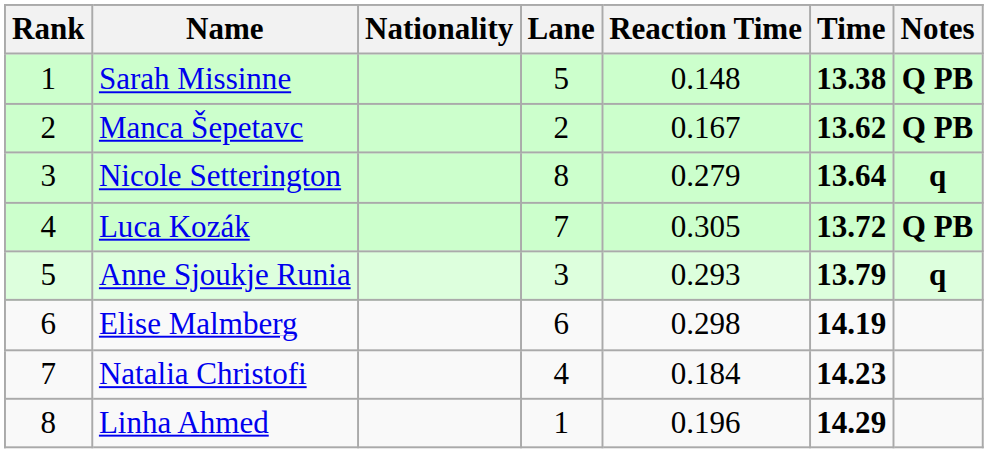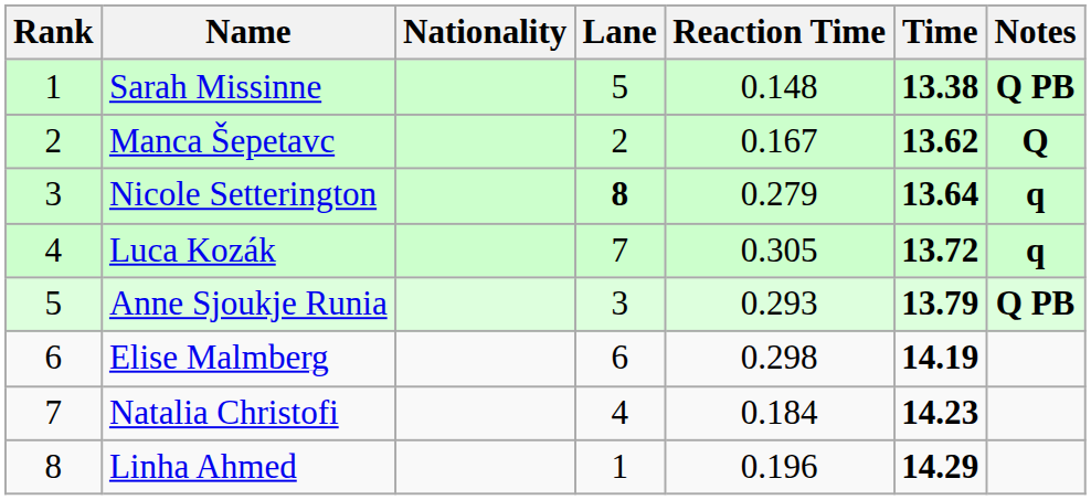 <table class="wikitable sortable" style="text-align:center">
 <tr>
 <th>Rank</th>
 <th>Name</th>
 <th>Nationality</th>
 <th>Lane</th>
 <th>Reaction Time</th>
 <th>Time</th>
 <th>Notes</th>
 </tr>
 <tr bgcolor=ccffcc>
 <td>1</td>
 <td align=left><a href='#'>Sarah Missinne</a></td>
 <td align=left></td>
 <td>5</td>
 <td>0.148</td>
 <td><strong>13.38</strong></td>
 <td><strong>Q PB</strong></td>
 </tr>
 <tr bgcolor=ccffcc>
 <td>2</td>
 <td align=left><a href='#'>Manca Šepetavc</a></td>
 <td align=left></td>
 <td>2</td>
 <td>0.167</td>
 <td><strong>13.62</strong></td>
-<td><strong>Q PB</strong></td>
+<td><strong>Q</strong></td>
 </tr>
 <tr bgcolor=ccffcc>
 <td>3</td>
 <td align=left><a href='#'>Nicole Setterington</a></td>
 <td align=left></td>
-<td>8</td>
+<td><strong>8</strong></td>
 <td>0.279</td>
 <td><strong>13.64</strong></td>
 <td><strong>q</strong></td>
 </tr>
 <tr bgcolor=ccffcc>
 <td>4</td>
 <td align=left><a href='#'>Luca Kozák</a></td>
 <td align=left></td>
 <td>7</td>
 <td>0.305</td>
 <td><strong>13.72</strong></td>
-<td><strong>Q PB</strong></td>
+<td><strong>q</strong></td>
 </tr>
 <tr bgcolor=ddffdd>
 <td>5</td>
 <td align=left><a href='#'>Anne Sjoukje Runia</a></td>
 <td align=left></td>
 <td>3</td>
 <td>0.293</td>
 <td><strong>13.79</strong></td>
-<td><strong>q</strong></td>
+<td><strong>Q PB</strong></td>
 </tr>
 <tr>
 <td>6</td>
 <td align=left><a href='#'>Elise Malmberg</a></td>
 <td align=left></td>
 <td>6</td>
 <td>0.298</td>
 <td><strong>14.19</strong></td>
 <td></td>
 </tr>
 <tr>
 <td>7</td>
 <td align=left><a href='#'>Natalia Christofi</a></td>
 <td align=left></td>
 <td>4</td>
 <td>0.184</td>
 <td><strong>14.23</strong></td>
 <td></td>
 </tr>
 <tr>
 <td>8</td>
 <td align=left><a href='#'>Linha Ahmed</a></td>
 <td align=left></td>
 <td>1</td>
 <td>0.196</td>
 <td><strong>14.29</strong></td>
 <td></td>
 </tr>
 </table>
